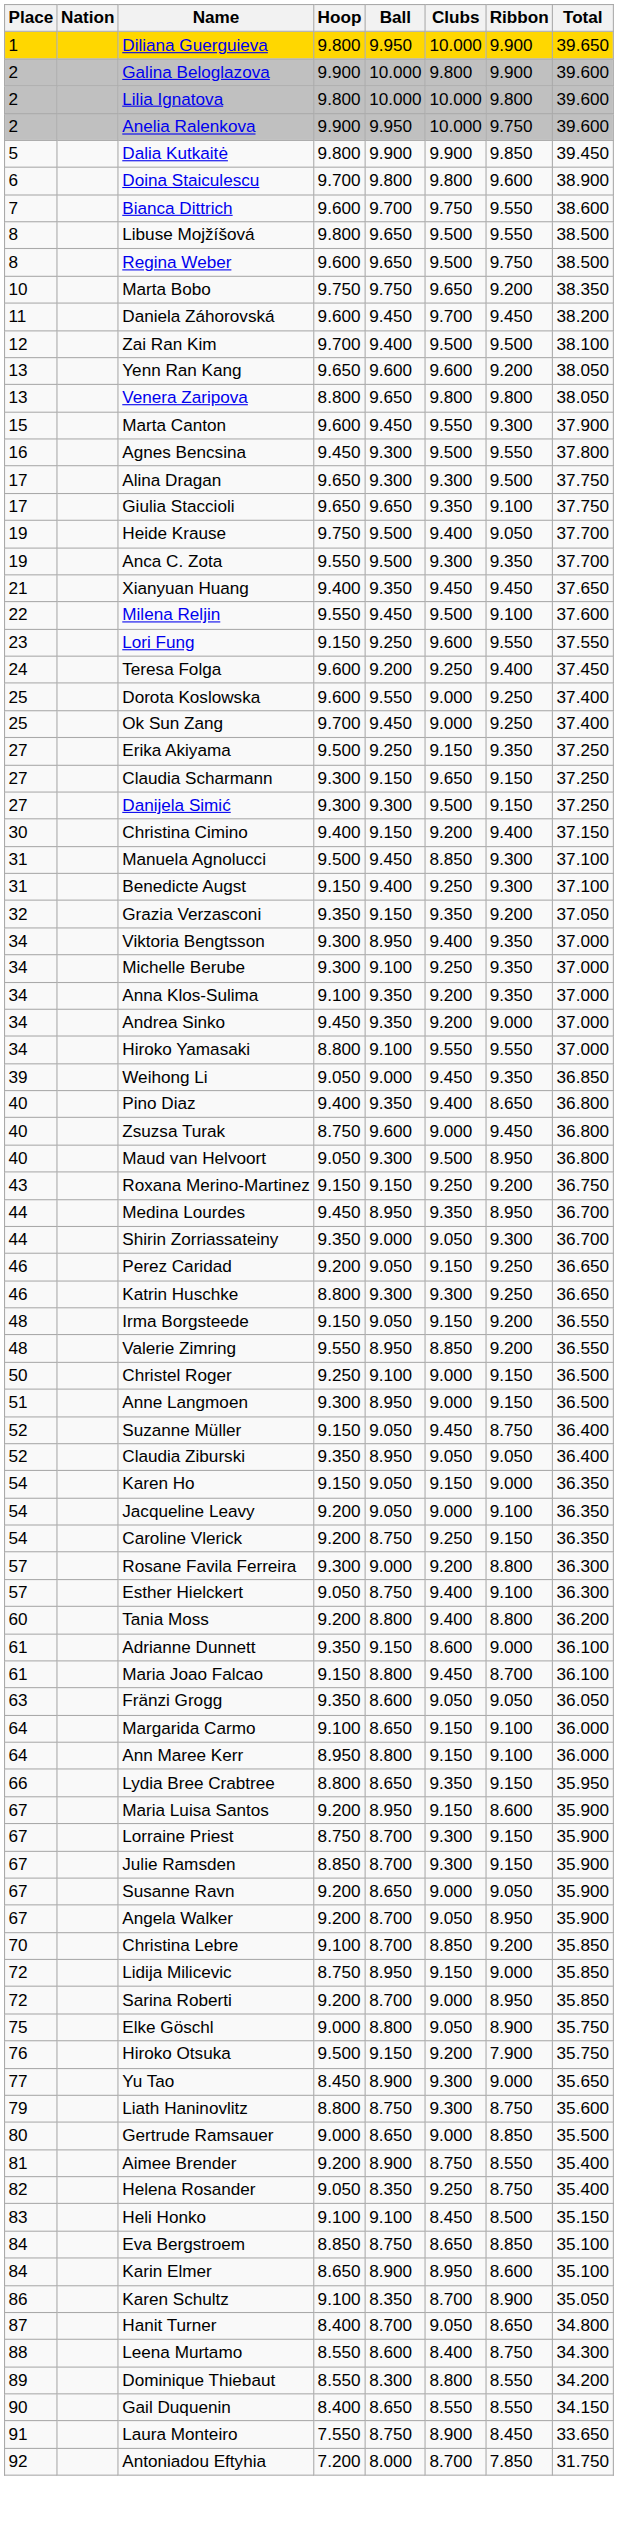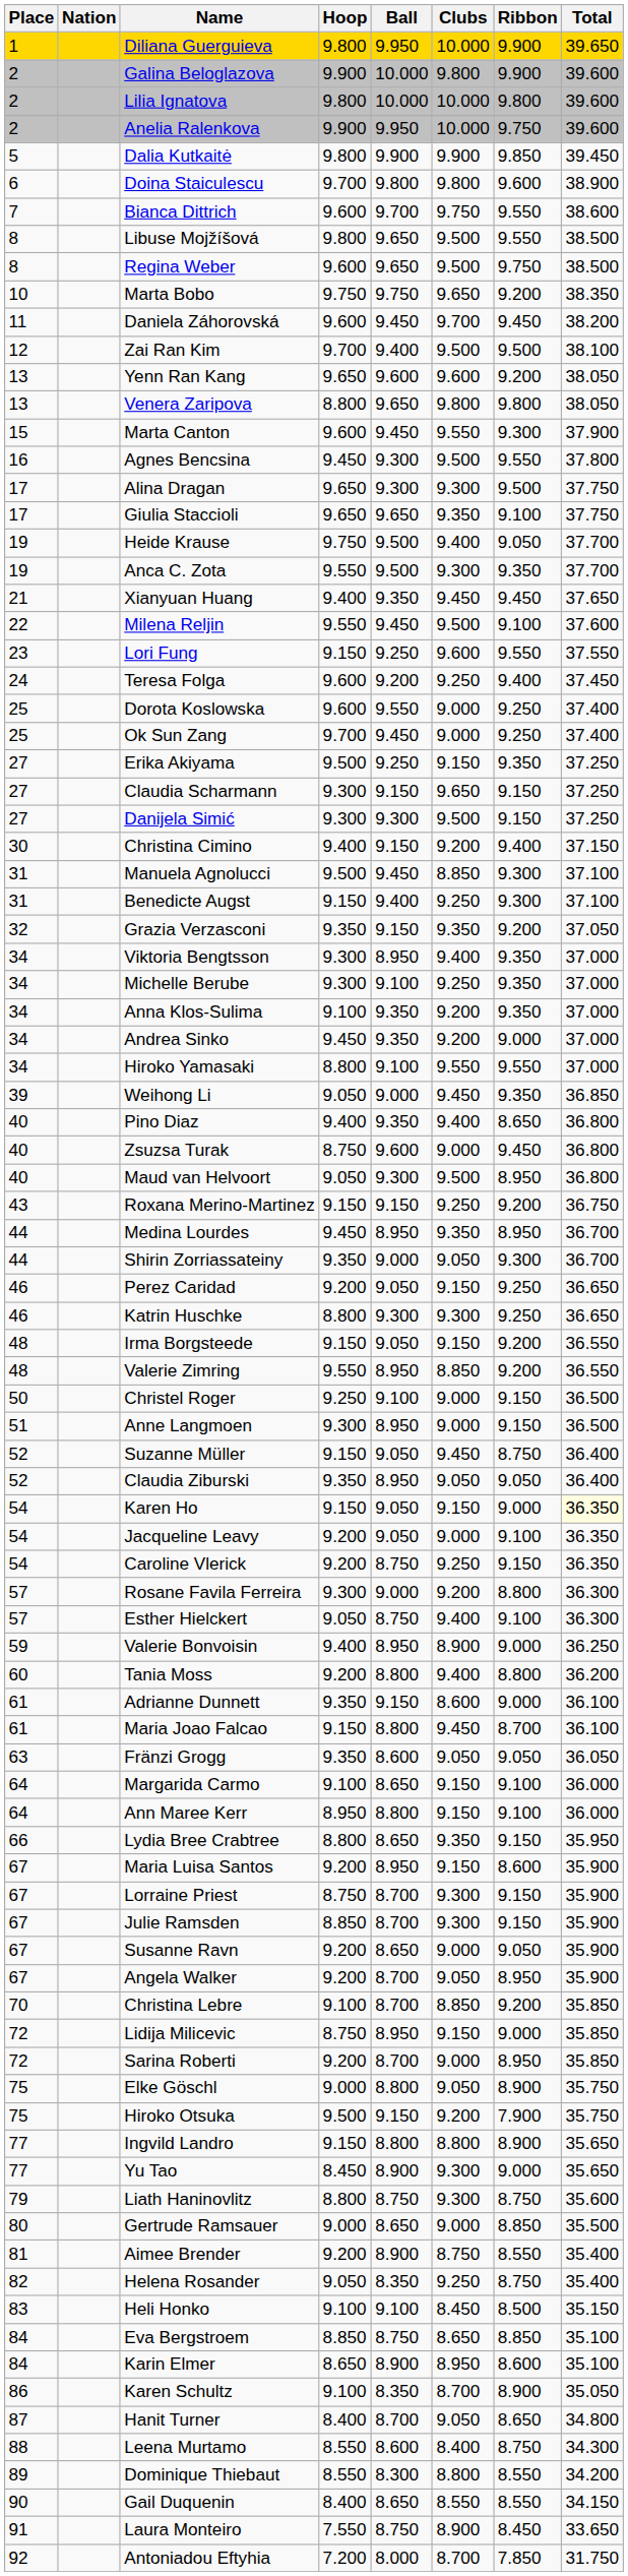 <table class="wikitable">
 <tr>
 <th>Place</th>
 <th>Nation</th>
 <th>Name</th>
 <th>Hoop</th>
 <th>Ball</th>
 <th>Clubs</th>
 <th>Ribbon</th>
 <th>Total</th>
 </tr>
 <tr bgcolor=gold>
 <td>1</td>
 <td></td>
 <td><a href='#'>Diliana Guerguieva</a></td>
 <td>9.800</td>
 <td>9.950</td>
 <td>10.000</td>
 <td>9.900</td>
 <td>39.650</td>
 </tr>
 <tr bgcolor=silver>
 <td>2</td>
 <td></td>
 <td><a href='#'>Galina Beloglazova</a></td>
 <td>9.900</td>
 <td>10.000</td>
 <td>9.800</td>
 <td>9.900</td>
 <td>39.600</td>
 </tr>
 <tr bgcolor=silver>
 <td>2</td>
 <td></td>
 <td><a href='#'>Lilia Ignatova</a></td>
 <td>9.800</td>
 <td>10.000</td>
 <td>10.000</td>
 <td>9.800</td>
 <td>39.600</td>
 </tr>
 <tr bgcolor=silver>
 <td>2</td>
 <td></td>
 <td><a href='#'>Anelia Ralenkova</a></td>
 <td>9.900</td>
 <td>9.950</td>
 <td>10.000</td>
 <td>9.750</td>
 <td>39.600</td>
 </tr>
 <tr>
 <td>5</td>
 <td></td>
 <td><a href='#'>Dalia Kutkaitė</a></td>
 <td>9.800</td>
 <td>9.900</td>
 <td>9.900</td>
 <td>9.850</td>
 <td>39.450</td>
 </tr>
 <tr>
 <td>6</td>
 <td></td>
 <td><a href='#'>Doina Staiculescu</a></td>
 <td>9.700</td>
 <td>9.800</td>
 <td>9.800</td>
 <td>9.600</td>
 <td>38.900</td>
 </tr>
 <tr>
 <td>7</td>
 <td></td>
 <td><a href='#'>Bianca Dittrich</a></td>
 <td>9.600</td>
 <td>9.700</td>
 <td>9.750</td>
 <td>9.550</td>
 <td>38.600</td>
 </tr>
 <tr>
 <td>8</td>
 <td></td>
 <td>Libuse Mojžíšová</td>
 <td>9.800</td>
 <td>9.650</td>
 <td>9.500</td>
 <td>9.550</td>
 <td>38.500</td>
 </tr>
 <tr>
 <td>8</td>
 <td></td>
 <td><a href='#'>Regina Weber</a></td>
 <td>9.600</td>
 <td>9.650</td>
 <td>9.500</td>
 <td>9.750</td>
 <td>38.500</td>
 </tr>
 <tr>
 <td>10</td>
 <td></td>
 <td>Marta Bobo</td>
 <td>9.750</td>
 <td>9.750</td>
 <td>9.650</td>
 <td>9.200</td>
 <td>38.350</td>
 </tr>
 <tr>
 <td>11</td>
 <td></td>
 <td>Daniela Záhorovská</td>
 <td>9.600</td>
 <td>9.450</td>
 <td>9.700</td>
 <td>9.450</td>
 <td>38.200</td>
 </tr>
 <tr>
 <td>12</td>
 <td></td>
 <td>Zai Ran Kim</td>
 <td>9.700</td>
 <td>9.400</td>
 <td>9.500</td>
 <td>9.500</td>
 <td>38.100</td>
 </tr>
 <tr>
 <td>13</td>
 <td></td>
 <td>Yenn Ran Kang</td>
 <td>9.650</td>
 <td>9.600</td>
 <td>9.600</td>
 <td>9.200</td>
 <td>38.050</td>
 </tr>
 <tr>
 <td>13</td>
 <td></td>
 <td><a href='#'>Venera Zaripova</a></td>
 <td>8.800</td>
 <td>9.650</td>
 <td>9.800</td>
 <td>9.800</td>
 <td>38.050</td>
 </tr>
 <tr>
 <td>15</td>
 <td></td>
 <td>Marta Canton</td>
 <td>9.600</td>
 <td>9.450</td>
 <td>9.550</td>
 <td>9.300</td>
 <td>37.900</td>
 </tr>
 <tr>
 <td>16</td>
 <td></td>
 <td>Agnes Bencsina</td>
 <td>9.450</td>
 <td>9.300</td>
 <td>9.500</td>
 <td>9.550</td>
 <td>37.800</td>
 </tr>
 <tr>
 <td>17</td>
 <td></td>
 <td>Alina Dragan</td>
 <td>9.650</td>
 <td>9.300</td>
 <td>9.300</td>
 <td>9.500</td>
 <td>37.750</td>
 </tr>
 <tr>
 <td>17</td>
 <td></td>
 <td>Giulia Staccioli</td>
 <td>9.650</td>
 <td>9.650</td>
 <td>9.350</td>
 <td>9.100</td>
 <td>37.750</td>
 </tr>
 <tr>
 <td>19</td>
 <td></td>
 <td>Heide Krause</td>
 <td>9.750</td>
 <td>9.500</td>
 <td>9.400</td>
 <td>9.050</td>
 <td>37.700</td>
 </tr>
 <tr>
 <td>19</td>
 <td></td>
 <td>Anca C. Zota</td>
 <td>9.550</td>
 <td>9.500</td>
 <td>9.300</td>
 <td>9.350</td>
 <td>37.700</td>
 </tr>
 <tr>
 <td>21</td>
 <td></td>
 <td>Xianyuan Huang</td>
 <td>9.400</td>
 <td>9.350</td>
 <td>9.450</td>
 <td>9.450</td>
 <td>37.650</td>
 </tr>
 <tr>
 <td>22</td>
 <td></td>
 <td><a href='#'>Milena Reljin</a></td>
 <td>9.550</td>
 <td>9.450</td>
 <td>9.500</td>
 <td>9.100</td>
 <td>37.600</td>
 </tr>
 <tr>
 <td>23</td>
 <td></td>
 <td><a href='#'>Lori Fung</a></td>
 <td>9.150</td>
 <td>9.250</td>
 <td>9.600</td>
 <td>9.550</td>
 <td>37.550</td>
 </tr>
 <tr>
 <td>24</td>
 <td></td>
 <td>Teresa Folga</td>
 <td>9.600</td>
 <td>9.200</td>
 <td>9.250</td>
 <td>9.400</td>
 <td>37.450</td>
 </tr>
 <tr>
 <td>25</td>
 <td></td>
 <td>Dorota Koslowska</td>
 <td>9.600</td>
 <td>9.550</td>
 <td>9.000</td>
 <td>9.250</td>
 <td>37.400</td>
 </tr>
 <tr>
 <td>25</td>
 <td></td>
 <td>Ok Sun Zang</td>
 <td>9.700</td>
 <td>9.450</td>
 <td>9.000</td>
 <td>9.250</td>
 <td>37.400</td>
 </tr>
 <tr>
 <td>27</td>
 <td></td>
 <td>Erika Akiyama</td>
 <td>9.500</td>
 <td>9.250</td>
 <td>9.150</td>
 <td>9.350</td>
 <td>37.250</td>
 </tr>
 <tr>
 <td>27</td>
 <td></td>
 <td>Claudia Scharmann</td>
 <td>9.300</td>
 <td>9.150</td>
 <td>9.650</td>
 <td>9.150</td>
 <td>37.250</td>
 </tr>
 <tr>
 <td>27</td>
 <td></td>
 <td><a href='#'>Danijela Simić</a></td>
 <td>9.300</td>
 <td>9.300</td>
 <td>9.500</td>
 <td>9.150</td>
 <td>37.250</td>
 </tr>
 <tr>
 <td>30</td>
 <td></td>
 <td>Christina Cimino</td>
 <td>9.400</td>
 <td>9.150</td>
 <td>9.200</td>
 <td>9.400</td>
 <td>37.150</td>
 </tr>
 <tr>
 <td>31</td>
 <td></td>
 <td>Manuela Agnolucci</td>
 <td>9.500</td>
 <td>9.450</td>
 <td>8.850</td>
 <td>9.300</td>
 <td>37.100</td>
 </tr>
 <tr>
 <td>31</td>
 <td></td>
 <td>Benedicte Augst</td>
 <td>9.150</td>
 <td>9.400</td>
 <td>9.250</td>
 <td>9.300</td>
 <td>37.100</td>
 </tr>
 <tr>
 <td>32</td>
 <td></td>
 <td>Grazia Verzasconi</td>
 <td>9.350</td>
 <td>9.150</td>
 <td>9.350</td>
 <td>9.200</td>
 <td>37.050</td>
 </tr>
 <tr>
 <td>34</td>
 <td></td>
 <td>Viktoria Bengtsson</td>
 <td>9.300</td>
 <td>8.950</td>
 <td>9.400</td>
 <td>9.350</td>
 <td>37.000</td>
 </tr>
 <tr>
 <td>34</td>
 <td></td>
 <td>Michelle Berube</td>
 <td>9.300</td>
 <td>9.100</td>
 <td>9.250</td>
 <td>9.350</td>
 <td>37.000</td>
 </tr>
 <tr>
 <td>34</td>
 <td></td>
 <td>Anna Klos-Sulima</td>
 <td>9.100</td>
 <td>9.350</td>
 <td>9.200</td>
 <td>9.350</td>
 <td>37.000</td>
 </tr>
 <tr>
 <td>34</td>
 <td></td>
 <td>Andrea Sinko</td>
 <td>9.450</td>
 <td>9.350</td>
 <td>9.200</td>
 <td>9.000</td>
 <td>37.000</td>
 </tr>
 <tr>
 <td>34</td>
 <td></td>
 <td>Hiroko Yamasaki</td>
 <td>8.800</td>
 <td>9.100</td>
 <td>9.550</td>
 <td>9.550</td>
 <td>37.000</td>
 </tr>
 <tr>
 <td>39</td>
 <td></td>
 <td>Weihong Li</td>
 <td>9.050</td>
 <td>9.000</td>
 <td>9.450</td>
 <td>9.350</td>
 <td>36.850</td>
 </tr>
 <tr>
 <td>40</td>
 <td></td>
 <td>Pino Diaz</td>
 <td>9.400</td>
 <td>9.350</td>
 <td>9.400</td>
 <td>8.650</td>
 <td>36.800</td>
 </tr>
 <tr>
 <td>40</td>
 <td></td>
 <td>Zsuzsa Turak</td>
 <td>8.750</td>
 <td>9.600</td>
 <td>9.000</td>
 <td>9.450</td>
 <td>36.800</td>
 </tr>
 <tr>
 <td>40</td>
 <td></td>
 <td>Maud van Helvoort</td>
 <td>9.050</td>
 <td>9.300</td>
 <td>9.500</td>
 <td>8.950</td>
 <td>36.800</td>
 </tr>
 <tr>
 <td>43</td>
 <td></td>
 <td>Roxana Merino-Martinez</td>
 <td>9.150</td>
 <td>9.150</td>
 <td>9.250</td>
 <td>9.200</td>
 <td>36.750</td>
 </tr>
 <tr>
 <td>44</td>
 <td></td>
 <td>Medina Lourdes</td>
 <td>9.450</td>
 <td>8.950</td>
 <td>9.350</td>
 <td>8.950</td>
 <td>36.700</td>
 </tr>
 <tr>
 <td>44</td>
 <td></td>
 <td>Shirin Zorriassateiny</td>
 <td>9.350</td>
 <td>9.000</td>
 <td>9.050</td>
 <td>9.300</td>
 <td>36.700</td>
 </tr>
 <tr>
 <td>46</td>
 <td></td>
 <td>Perez Caridad</td>
 <td>9.200</td>
 <td>9.050</td>
 <td>9.150</td>
 <td>9.250</td>
 <td>36.650</td>
 </tr>
 <tr>
 <td>46</td>
 <td></td>
 <td>Katrin Huschke</td>
 <td>8.800</td>
 <td>9.300</td>
 <td>9.300</td>
 <td>9.250</td>
 <td>36.650</td>
 </tr>
 <tr>
 <td>48</td>
 <td></td>
 <td>Irma Borgsteede</td>
 <td>9.150</td>
 <td>9.050</td>
 <td>9.150</td>
 <td>9.200</td>
 <td>36.550</td>
 </tr>
 <tr>
 <td>48</td>
 <td></td>
 <td>Valerie Zimring</td>
 <td>9.550</td>
 <td>8.950</td>
 <td>8.850</td>
 <td>9.200</td>
 <td>36.550</td>
 </tr>
 <tr>
 <td>50</td>
 <td></td>
 <td>Christel Roger</td>
 <td>9.250</td>
 <td>9.100</td>
 <td>9.000</td>
 <td>9.150</td>
 <td>36.500</td>
 </tr>
 <tr>
 <td>51</td>
 <td></td>
 <td>Anne Langmoen</td>
 <td>9.300</td>
 <td>8.950</td>
 <td>9.000</td>
 <td>9.150</td>
 <td>36.500</td>
 </tr>
 <tr>
 <td>52</td>
 <td></td>
 <td>Suzanne Müller</td>
 <td>9.150</td>
 <td>9.050</td>
 <td>9.450</td>
 <td>8.750</td>
 <td>36.400</td>
 </tr>
 <tr>
 <td>52</td>
 <td></td>
 <td>Claudia Ziburski</td>
 <td>9.350</td>
 <td>8.950</td>
 <td>9.050</td>
 <td>9.050</td>
 <td>36.400</td>
 </tr>
 <tr>
 <td>54</td>
 <td></td>
 <td>Karen Ho</td>
 <td>9.150</td>
 <td>9.050</td>
 <td>9.150</td>
 <td>9.000</td>
-<td>36.350</td>
+<td style="background: lightyellow;">36.350</td>
 </tr>
 <tr>
 <td>54</td>
 <td></td>
 <td>Jacqueline Leavy</td>
 <td>9.200</td>
 <td>9.050</td>
 <td>9.000</td>
 <td>9.100</td>
 <td>36.350</td>
 </tr>
 <tr>
 <td>54</td>
 <td></td>
 <td>Caroline Vlerick</td>
 <td>9.200</td>
 <td>8.750</td>
 <td>9.250</td>
 <td>9.150</td>
 <td>36.350</td>
 </tr>
 <tr>
 <td>57</td>
 <td></td>
 <td>Rosane Favila Ferreira</td>
 <td>9.300</td>
 <td>9.000</td>
 <td>9.200</td>
 <td>8.800</td>
 <td>36.300</td>
 </tr>
 <tr>
 <td>57</td>
 <td></td>
 <td>Esther Hielckert</td>
 <td>9.050</td>
 <td>8.750</td>
 <td>9.400</td>
 <td>9.100</td>
 <td>36.300</td>
+</tr>
+<tr>
+<td>59</td>
+<td></td>
+<td>Valerie Bonvoisin</td>
+<td>9.400</td>
+<td>8.950</td>
+<td>8.900</td>
+<td>9.000</td>
+<td>36.250</td>
 </tr>
 <tr>
 <td>60</td>
 <td></td>
 <td>Tania Moss</td>
 <td>9.200</td>
 <td>8.800</td>
 <td>9.400</td>
 <td>8.800</td>
 <td>36.200</td>
 </tr>
 <tr>
 <td>61</td>
 <td></td>
 <td>Adrianne Dunnett</td>
 <td>9.350</td>
 <td>9.150</td>
 <td>8.600</td>
 <td>9.000</td>
 <td>36.100</td>
 </tr>
 <tr>
 <td>61</td>
 <td></td>
 <td>Maria Joao Falcao</td>
 <td>9.150</td>
 <td>8.800</td>
 <td>9.450</td>
 <td>8.700</td>
 <td>36.100</td>
 </tr>
 <tr>
 <td>63</td>
 <td></td>
 <td>Fränzi Grogg</td>
 <td>9.350</td>
 <td>8.600</td>
 <td>9.050</td>
 <td>9.050</td>
 <td>36.050</td>
 </tr>
 <tr>
 <td>64</td>
 <td></td>
 <td>Margarida Carmo</td>
 <td>9.100</td>
 <td>8.650</td>
 <td>9.150</td>
 <td>9.100</td>
 <td>36.000</td>
 </tr>
 <tr>
 <td>64</td>
 <td></td>
 <td>Ann Maree Kerr</td>
 <td>8.950</td>
 <td>8.800</td>
 <td>9.150</td>
 <td>9.100</td>
 <td>36.000</td>
 </tr>
 <tr>
 <td>66</td>
 <td></td>
 <td>Lydia Bree Crabtree</td>
 <td>8.800</td>
 <td>8.650</td>
 <td>9.350</td>
 <td>9.150</td>
 <td>35.950</td>
 </tr>
 <tr>
 <td>67</td>
 <td></td>
 <td>Maria Luisa Santos</td>
 <td>9.200</td>
 <td>8.950</td>
 <td>9.150</td>
 <td>8.600</td>
 <td>35.900</td>
 </tr>
 <tr>
 <td>67</td>
 <td></td>
 <td>Lorraine Priest</td>
 <td>8.750</td>
 <td>8.700</td>
 <td>9.300</td>
 <td>9.150</td>
 <td>35.900</td>
 </tr>
 <tr>
 <td>67</td>
 <td></td>
 <td>Julie Ramsden</td>
 <td>8.850</td>
 <td>8.700</td>
 <td>9.300</td>
 <td>9.150</td>
 <td>35.900</td>
 </tr>
 <tr>
 <td>67</td>
 <td></td>
 <td>Susanne Ravn</td>
 <td>9.200</td>
 <td>8.650</td>
 <td>9.000</td>
 <td>9.050</td>
 <td>35.900</td>
 </tr>
 <tr>
 <td>67</td>
 <td></td>
 <td>Angela Walker</td>
 <td>9.200</td>
 <td>8.700</td>
 <td>9.050</td>
 <td>8.950</td>
 <td>35.900</td>
 </tr>
 <tr>
 <td>70</td>
 <td></td>
 <td>Christina Lebre</td>
 <td>9.100</td>
 <td>8.700</td>
 <td>8.850</td>
 <td>9.200</td>
 <td>35.850</td>
 </tr>
 <tr>
 <td>72</td>
 <td></td>
 <td>Lidija Milicevic</td>
 <td>8.750</td>
 <td>8.950</td>
 <td>9.150</td>
 <td>9.000</td>
 <td>35.850</td>
 </tr>
 <tr>
 <td>72</td>
 <td></td>
 <td>Sarina Roberti</td>
 <td>9.200</td>
 <td>8.700</td>
 <td>9.000</td>
 <td>8.950</td>
 <td>35.850</td>
 </tr>
 <tr>
 <td>75</td>
 <td></td>
 <td>Elke Göschl</td>
 <td>9.000</td>
 <td>8.800</td>
 <td>9.050</td>
 <td>8.900</td>
 <td>35.750</td>
 </tr>
 <tr>
-<td>76</td>
+<td>75</td>
 <td></td>
 <td>Hiroko Otsuka</td>
 <td>9.500</td>
 <td>9.150</td>
 <td>9.200</td>
 <td>7.900</td>
 <td>35.750</td>
+</tr>
+<tr>
+<td>77</td>
+<td></td>
+<td>Ingvild Landro</td>
+<td>9.150</td>
+<td>8.800</td>
+<td>8.800</td>
+<td>8.900</td>
+<td>35.650</td>
 </tr>
 <tr>
 <td>77</td>
 <td></td>
 <td>Yu Tao</td>
 <td>8.450</td>
 <td>8.900</td>
 <td>9.300</td>
 <td>9.000</td>
 <td>35.650</td>
 </tr>
 <tr>
 <td>79</td>
 <td></td>
 <td>Liath Haninovlitz</td>
 <td>8.800</td>
 <td>8.750</td>
 <td>9.300</td>
 <td>8.750</td>
 <td>35.600</td>
 </tr>
 <tr>
 <td>80</td>
 <td></td>
 <td>Gertrude Ramsauer</td>
 <td>9.000</td>
 <td>8.650</td>
 <td>9.000</td>
 <td>8.850</td>
 <td>35.500</td>
 </tr>
 <tr>
 <td>81</td>
 <td></td>
 <td>Aimee Brender</td>
 <td>9.200</td>
 <td>8.900</td>
 <td>8.750</td>
 <td>8.550</td>
 <td>35.400</td>
 </tr>
 <tr>
 <td>82</td>
 <td></td>
 <td>Helena Rosander</td>
 <td>9.050</td>
 <td>8.350</td>
 <td>9.250</td>
 <td>8.750</td>
 <td>35.400</td>
 </tr>
 <tr>
 <td>83</td>
 <td></td>
 <td>Heli Honko</td>
 <td>9.100</td>
 <td>9.100</td>
 <td>8.450</td>
 <td>8.500</td>
 <td>35.150</td>
 </tr>
 <tr>
 <td>84</td>
 <td></td>
 <td>Eva Bergstroem</td>
 <td>8.850</td>
 <td>8.750</td>
 <td>8.650</td>
 <td>8.850</td>
 <td>35.100</td>
 </tr>
 <tr>
 <td>84</td>
 <td></td>
 <td>Karin Elmer</td>
 <td>8.650</td>
 <td>8.900</td>
 <td>8.950</td>
 <td>8.600</td>
 <td>35.100</td>
 </tr>
 <tr>
 <td>86</td>
 <td></td>
 <td>Karen Schultz</td>
 <td>9.100</td>
 <td>8.350</td>
 <td>8.700</td>
 <td>8.900</td>
 <td>35.050</td>
 </tr>
 <tr>
 <td>87</td>
 <td></td>
 <td>Hanit Turner</td>
 <td>8.400</td>
 <td>8.700</td>
 <td>9.050</td>
 <td>8.650</td>
 <td>34.800</td>
 </tr>
 <tr>
 <td>88</td>
 <td></td>
 <td>Leena Murtamo</td>
 <td>8.550</td>
 <td>8.600</td>
 <td>8.400</td>
 <td>8.750</td>
 <td>34.300</td>
 </tr>
 <tr>
 <td>89</td>
 <td></td>
 <td>Dominique Thiebaut</td>
 <td>8.550</td>
 <td>8.300</td>
 <td>8.800</td>
 <td>8.550</td>
 <td>34.200</td>
 </tr>
 <tr>
 <td>90</td>
 <td></td>
 <td>Gail Duquenin</td>
 <td>8.400</td>
 <td>8.650</td>
 <td>8.550</td>
 <td>8.550</td>
 <td>34.150</td>
 </tr>
 <tr>
 <td>91</td>
 <td></td>
 <td>Laura Monteiro</td>
 <td>7.550</td>
 <td>8.750</td>
 <td>8.900</td>
 <td>8.450</td>
 <td>33.650</td>
 </tr>
 <tr>
 <td>92</td>
 <td></td>
 <td>Antoniadou Eftyhia</td>
 <td>7.200</td>
 <td>8.000</td>
 <td>8.700</td>
 <td>7.850</td>
 <td>31.750</td>
 </tr>
 </table>
